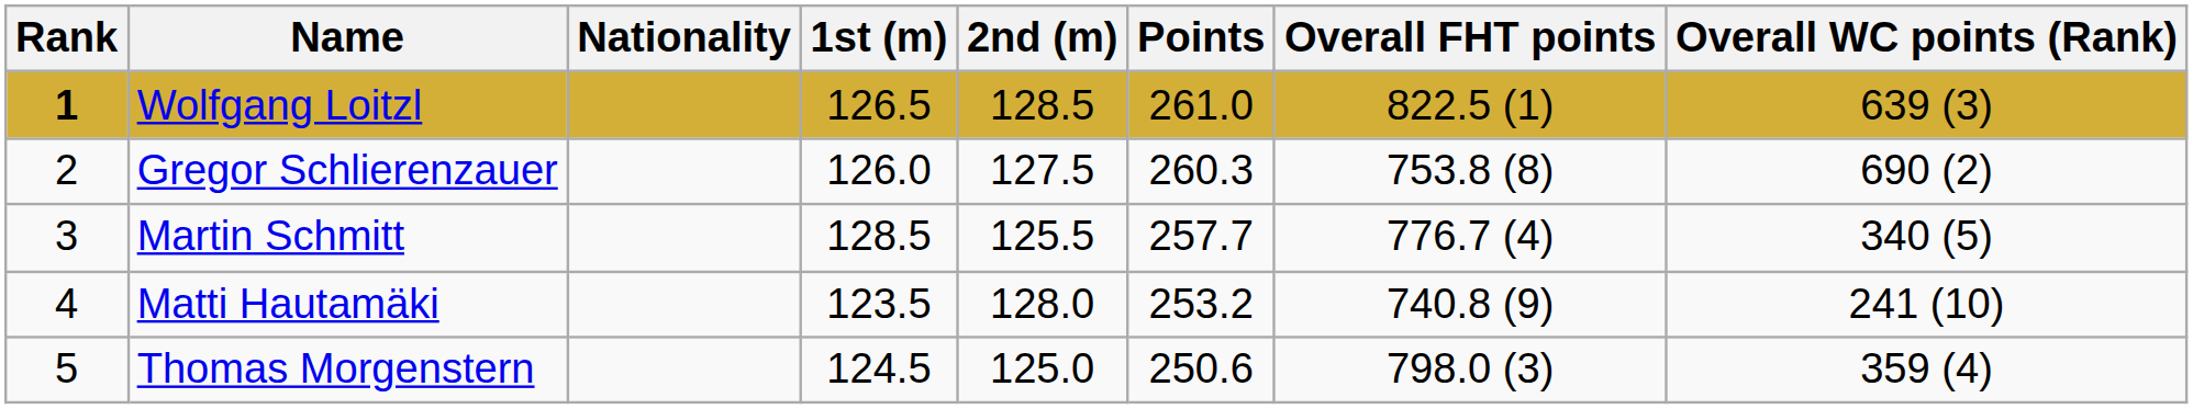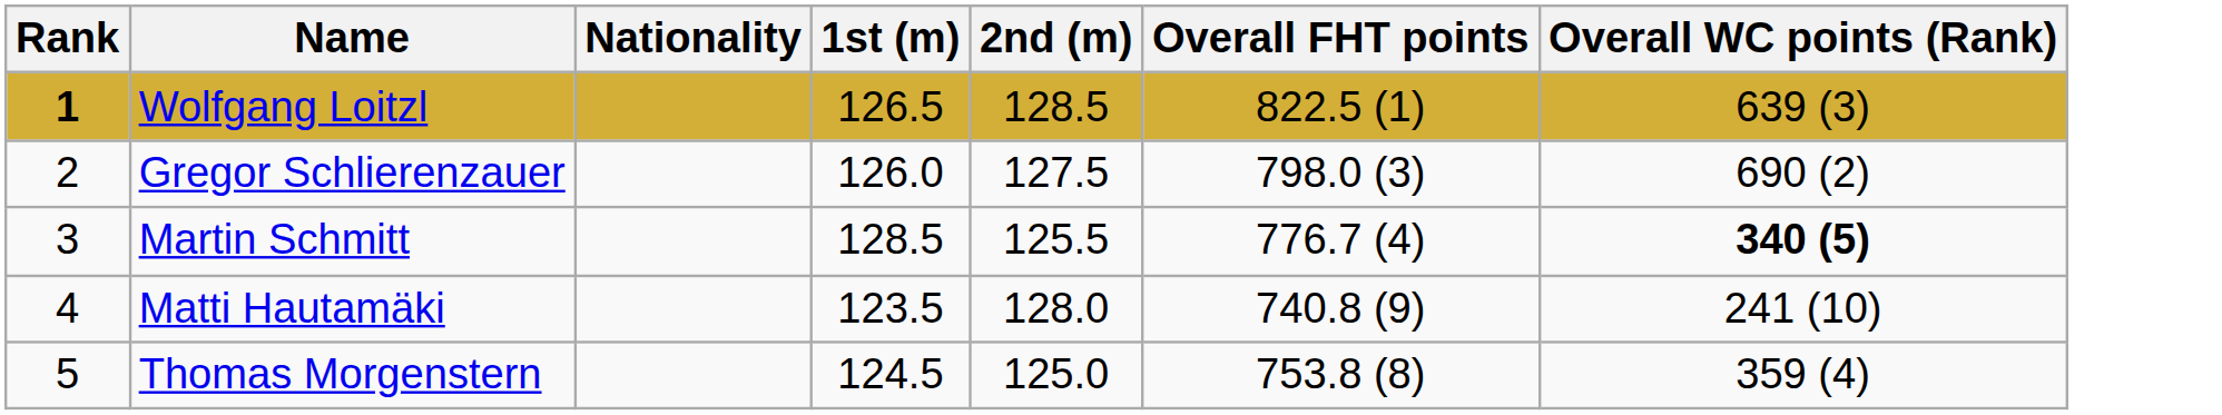 <table class="wikitable">
 <tr>
 <th align=Center>Rank</th>
 <th>Name</th>
 <th>Nationality</th>
 <th align=Center>1st (m)</th>
 <th>2nd (m)</th>
-<th>Points</th>
 <th>Overall FHT points</th>
 <th>Overall WC points (Rank)</th>
 </tr>
 <tr style="background:#D4AF37;">
 <td align=center><strong>1</strong></td>
 <td align=left><a href='#'>Wolfgang Loitzl</a></td>
 <td align=left></td>
 <td align=center>126.5</td>
 <td align=center>128.5</td>
-<td align=center>261.0</td>
 <td align=center>822.5 (1)</td>
 <td align=center>639 (3)</td>
 </tr>
 <tr>
 <td align=center>2</td>
 <td align=left><a href='#'>Gregor Schlierenzauer</a></td>
 <td align=left></td>
 <td align=center>126.0</td>
 <td align=center>127.5</td>
-<td align=center>260.3</td>
-<td align=center>753.8 (8)</td>
+<td align=center>798.0 (3)</td>
 <td align=center>690 (2)</td>
 </tr>
 <tr>
 <td align=center>3</td>
 <td align=left><a href='#'>Martin Schmitt</a></td>
 <td align=left></td>
 <td align=center>128.5</td>
 <td align=center>125.5</td>
-<td align=center>257.7</td>
 <td align=center>776.7 (4)</td>
-<td align=center>340 (5)</td>
+<td align=center><strong>340 (5)</strong></td>
 </tr>
 <tr>
 <td align=center>4</td>
 <td align=left><a href='#'>Matti Hautamäki</a></td>
 <td align=left></td>
 <td align=center>123.5</td>
 <td align=center>128.0</td>
-<td align=center>253.2</td>
 <td align=center>740.8 (9)</td>
 <td align=center>241 (10)</td>
 </tr>
 <tr>
 <td align=center>5</td>
 <td align=left><a href='#'>Thomas Morgenstern</a></td>
 <td align=left></td>
 <td align=center>124.5</td>
 <td align=center>125.0</td>
-<td align=center>250.6</td>
-<td align=center>798.0 (3)</td>
+<td align=center>753.8 (8)</td>
 <td align=center>359 (4)</td>
 </tr>
 </table>
